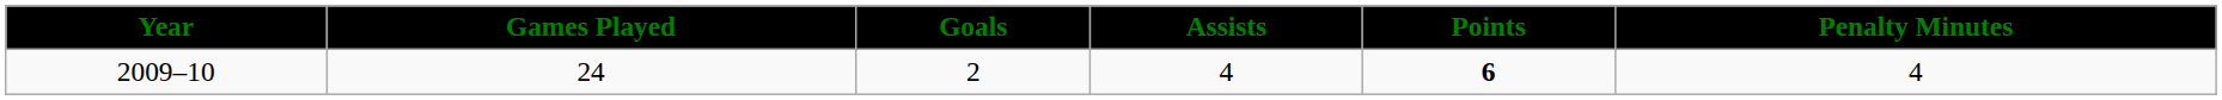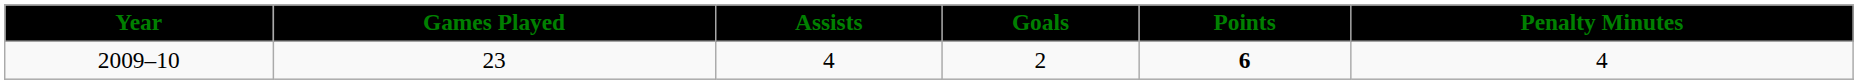 <table class="wikitable" style="width:80%;">
 <tr style="text-align:center; background:black; color:green;">
 <td><strong>Year</strong></td>
 <td><strong>Games Played</strong></td>
+<td><strong>Assists</strong></td>
 <td><strong>Goals</strong></td>
-<td><strong>Assists</strong></td>
 <td><strong>Points</strong></td>
 <td><strong>Penalty Minutes</strong></td>
 </tr>
 <tr style="text-align:center;" bgcolor="">
 <td>2009–10</td>
-<td>24</td>
+<td>23</td>
+<td>4</td>
 <td>2</td>
-<td>4</td>
 <td><strong>6</strong></td>
 <td>4</td>
 </tr>
 </table>
